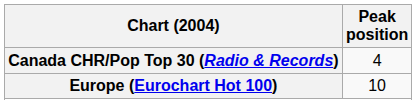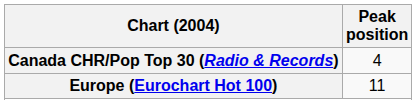 <table class="wikitable sortable plainrowheaders" style="text-align:center">
 <tr>
 <th>Chart (2004)</th>
 <th>Peak<br>position</th>
 </tr>
 <tr>
 </tr>
 <tr>
 </tr>
 <tr>
 </tr>
 <tr>
 </tr>
 <tr>
 </tr>
 <tr>
 <th scope="row">Canada CHR/Pop Top 30 (<em><a href='#'>Radio & Records</a></em>)</th>
 <td>4</td>
 </tr>
 <tr>
 </tr>
 <tr>
 <th scope="row">Europe (<a href='#'>Eurochart Hot 100</a>)</th>
-<td>10</td>
+<td>11</td>
 </tr>
 <tr>
 </tr>
 <tr>
 </tr>
 <tr>
 </tr>
 <tr>
 </tr>
 <tr>
 </tr>
 <tr>
 </tr>
 <tr>
 </tr>
 <tr>
 </tr>
 <tr>
 </tr>
 <tr>
 </tr>
 <tr>
 </tr>
 <tr>
 </tr>
 <tr>
 </tr>
 <tr>
 </tr>
 <tr>
 </tr>
 </table>
